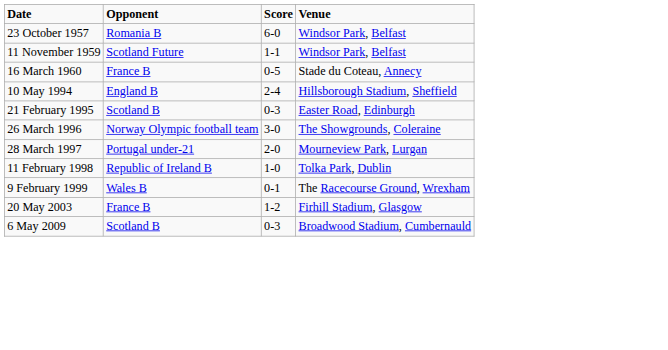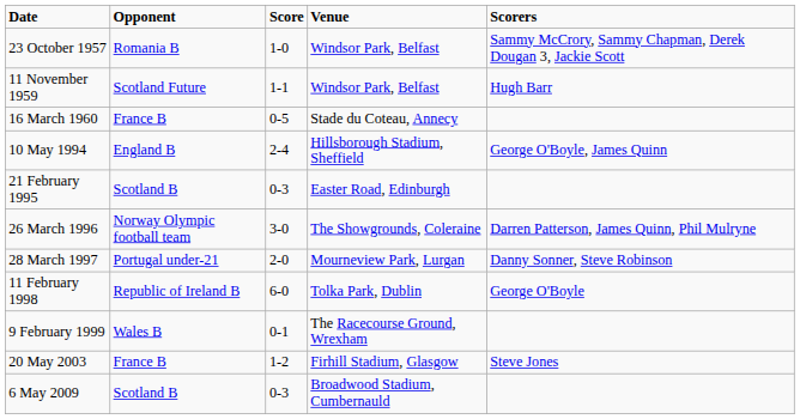 <table class="wikitable">
 <tr>
 <td><strong>Date</strong></td>
 <td><strong>Opponent</strong></td>
 <td><strong>Score</strong></td>
 <td><strong>Venue</strong></td>
+<td><strong>Scorers</strong></td>
 </tr>
 <tr>
 <td>23 October 1957</td>
 <td><a href='#'>Romania B</a></td>
-<td>6-0</td>
+<td>1-0</td>
 <td><a href='#'>Windsor Park</a>, <a href='#'>Belfast</a></td>
+<td><a href='#'>Sammy McCrory</a>, <a href='#'>Sammy Chapman</a>, <a href='#'>Derek Dougan</a> 3, <a href='#'>Jackie Scott</a></td>
 </tr>
 <tr>
 <td>11 November 1959</td>
 <td><a href='#'>Scotland Future</a></td>
 <td>1-1</td>
 <td><a href='#'>Windsor Park</a>, <a href='#'>Belfast</a></td>
+<td><a href='#'>Hugh Barr</a></td>
 </tr>
 <tr>
 <td>16 March 1960</td>
 <td><a href='#'>France B</a></td>
 <td>0-5</td>
 <td>Stade du Coteau, <a href='#'>Annecy</a></td>
+<td></td>
 </tr>
 <tr>
 <td>10 May 1994</td>
 <td><a href='#'>England B</a></td>
 <td>2-4</td>
 <td><a href='#'>Hillsborough Stadium</a>, <a href='#'>Sheffield</a></td>
+<td><a href='#'>George O'Boyle</a>, <a href='#'>James Quinn</a></td>
 </tr>
 <tr>
 <td>21 February 1995</td>
 <td><a href='#'>Scotland B</a></td>
 <td>0-3</td>
 <td><a href='#'>Easter Road</a>, <a href='#'>Edinburgh</a></td>
+<td></td>
 </tr>
 <tr>
 <td>26 March 1996</td>
 <td><a href='#'>Norway Olympic football team</a></td>
 <td>3-0</td>
 <td><a href='#'>The Showgrounds</a>, <a href='#'>Coleraine</a></td>
+<td><a href='#'>Darren Patterson</a>, <a href='#'>James Quinn</a>, <a href='#'>Phil Mulryne</a></td>
 </tr>
 <tr>
 <td>28 March 1997</td>
 <td><a href='#'>Portugal under-21</a></td>
 <td>2-0</td>
 <td><a href='#'>Mourneview Park</a>, <a href='#'>Lurgan</a></td>
+<td><a href='#'>Danny Sonner</a>, <a href='#'>Steve Robinson</a></td>
 </tr>
 <tr>
 <td>11 February 1998</td>
 <td><a href='#'>Republic of Ireland B</a></td>
-<td>1-0</td>
+<td>6-0</td>
 <td><a href='#'>Tolka Park</a>, <a href='#'>Dublin</a></td>
+<td><a href='#'>George O'Boyle</a></td>
 </tr>
 <tr>
 <td>9 February 1999</td>
 <td><a href='#'>Wales B</a></td>
 <td>0-1</td>
 <td>The <a href='#'>Racecourse Ground</a>, <a href='#'>Wrexham</a></td>
+<td></td>
 </tr>
 <tr>
 <td>20 May 2003</td>
 <td><a href='#'>France B</a></td>
 <td>1-2</td>
 <td><a href='#'>Firhill Stadium</a>, <a href='#'>Glasgow</a></td>
+<td><a href='#'>Steve Jones</a></td>
 </tr>
 <tr>
 <td>6 May 2009</td>
 <td><a href='#'>Scotland B</a></td>
 <td>0-3</td>
 <td><a href='#'>Broadwood Stadium</a>, <a href='#'>Cumbernauld</a></td>
+<td></td>
 </tr>
 </table>
